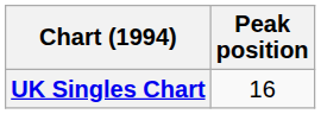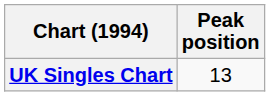 <table class="wikitable plainrowheaders">
 <tr>
 <th scope="col">Chart (1994)</th>
 <th scope="col">Peak<br>position</th>
 </tr>
 <tr>
 <th scope="row"><a href='#'>UK Singles Chart</a></th>
-<td align="center">16</td>
+<td align="center">13</td>
 </tr>
 </table>
